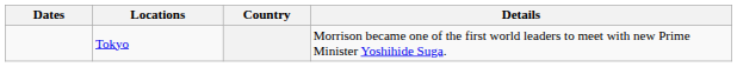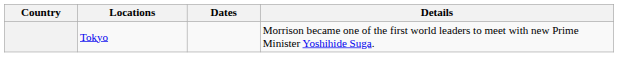 <table class="wikitable plainrowheaders sortable" width="100%">
 <tr>
+<th scope="col" style="width: 12%;">Country</th>
+<th scope="col" style="width: 18%;">Locations</th>
 <th scope="col" style="width: 12%;">Dates</th>
-<th scope="col" style="width: 18%;">Locations</th>
-<th scope="col" style="width: 12%;">Country</th>
 <th scope="col" style="width: 58%;" class="unsortable">Details</th>
 </tr>
 <tr>
+<th scope="row"></th>
+<td><a href='#'>Tokyo</a></td>
 <td></td>
-<td><a href='#'>Tokyo</a></td>
-<th scope="row"></th>
 <td>Morrison became one of the first world leaders to meet with new Prime Minister <a href='#'>Yoshihide Suga</a>.</td>
 </tr>
 </table>
